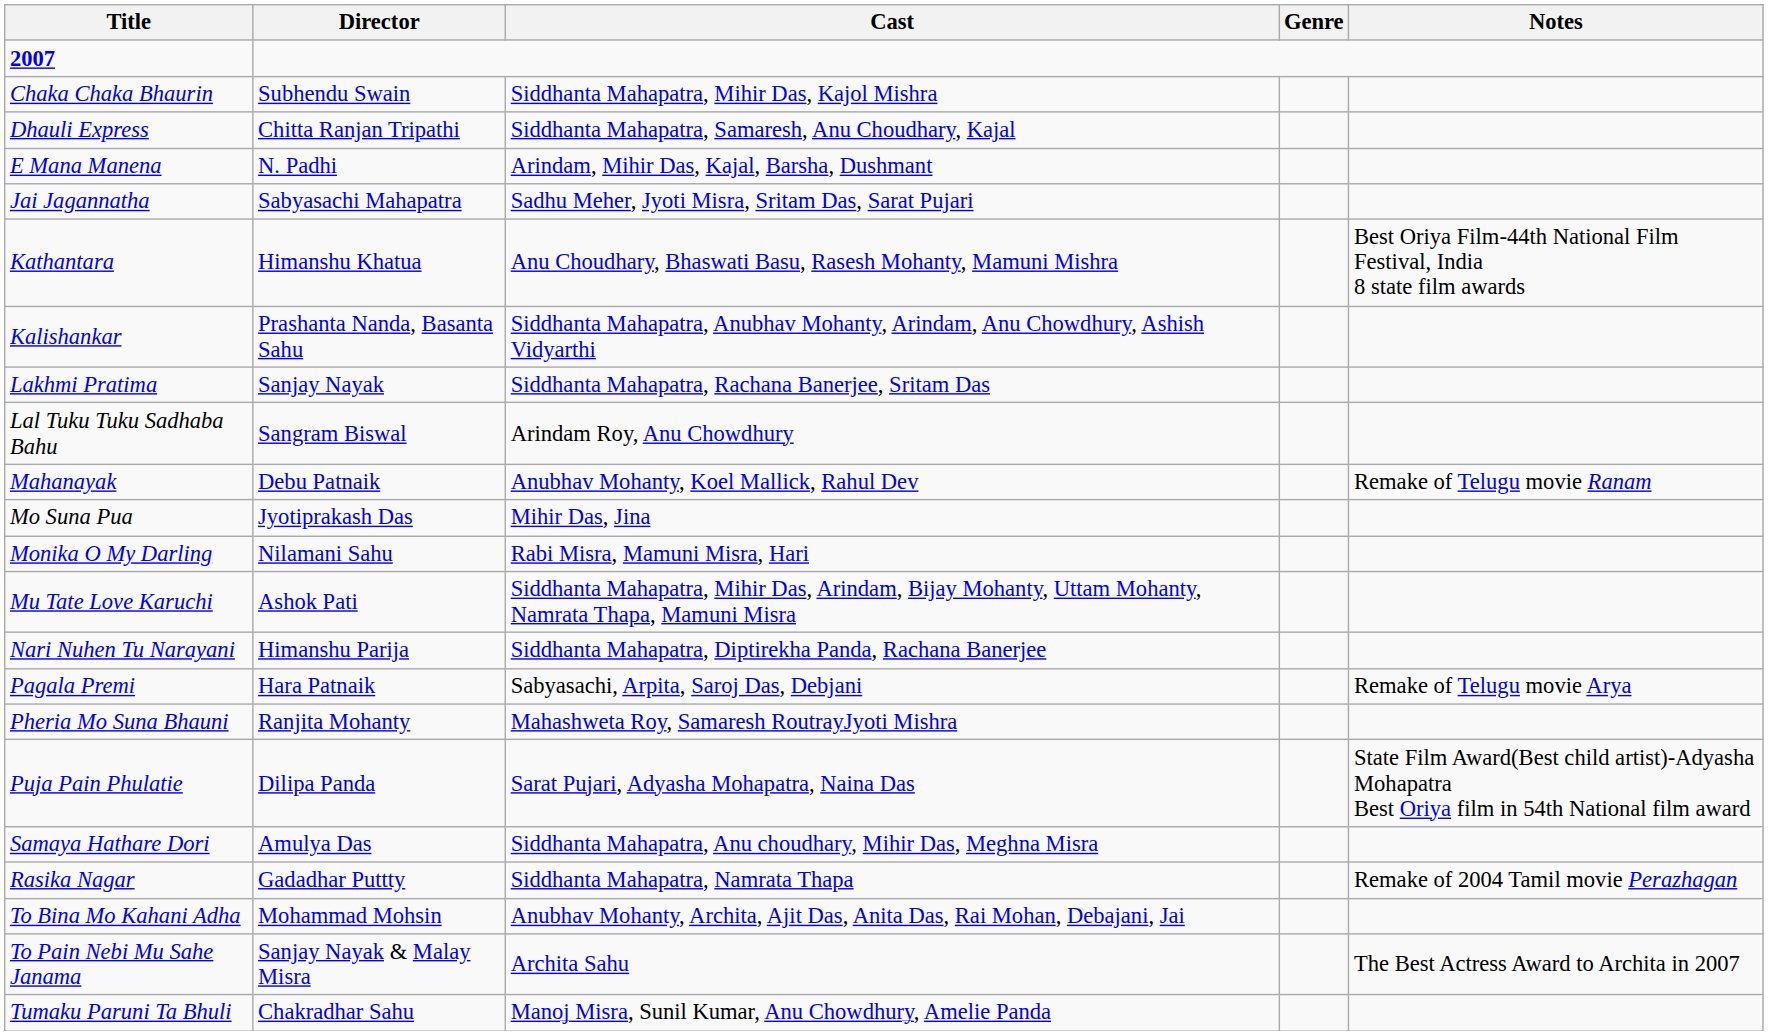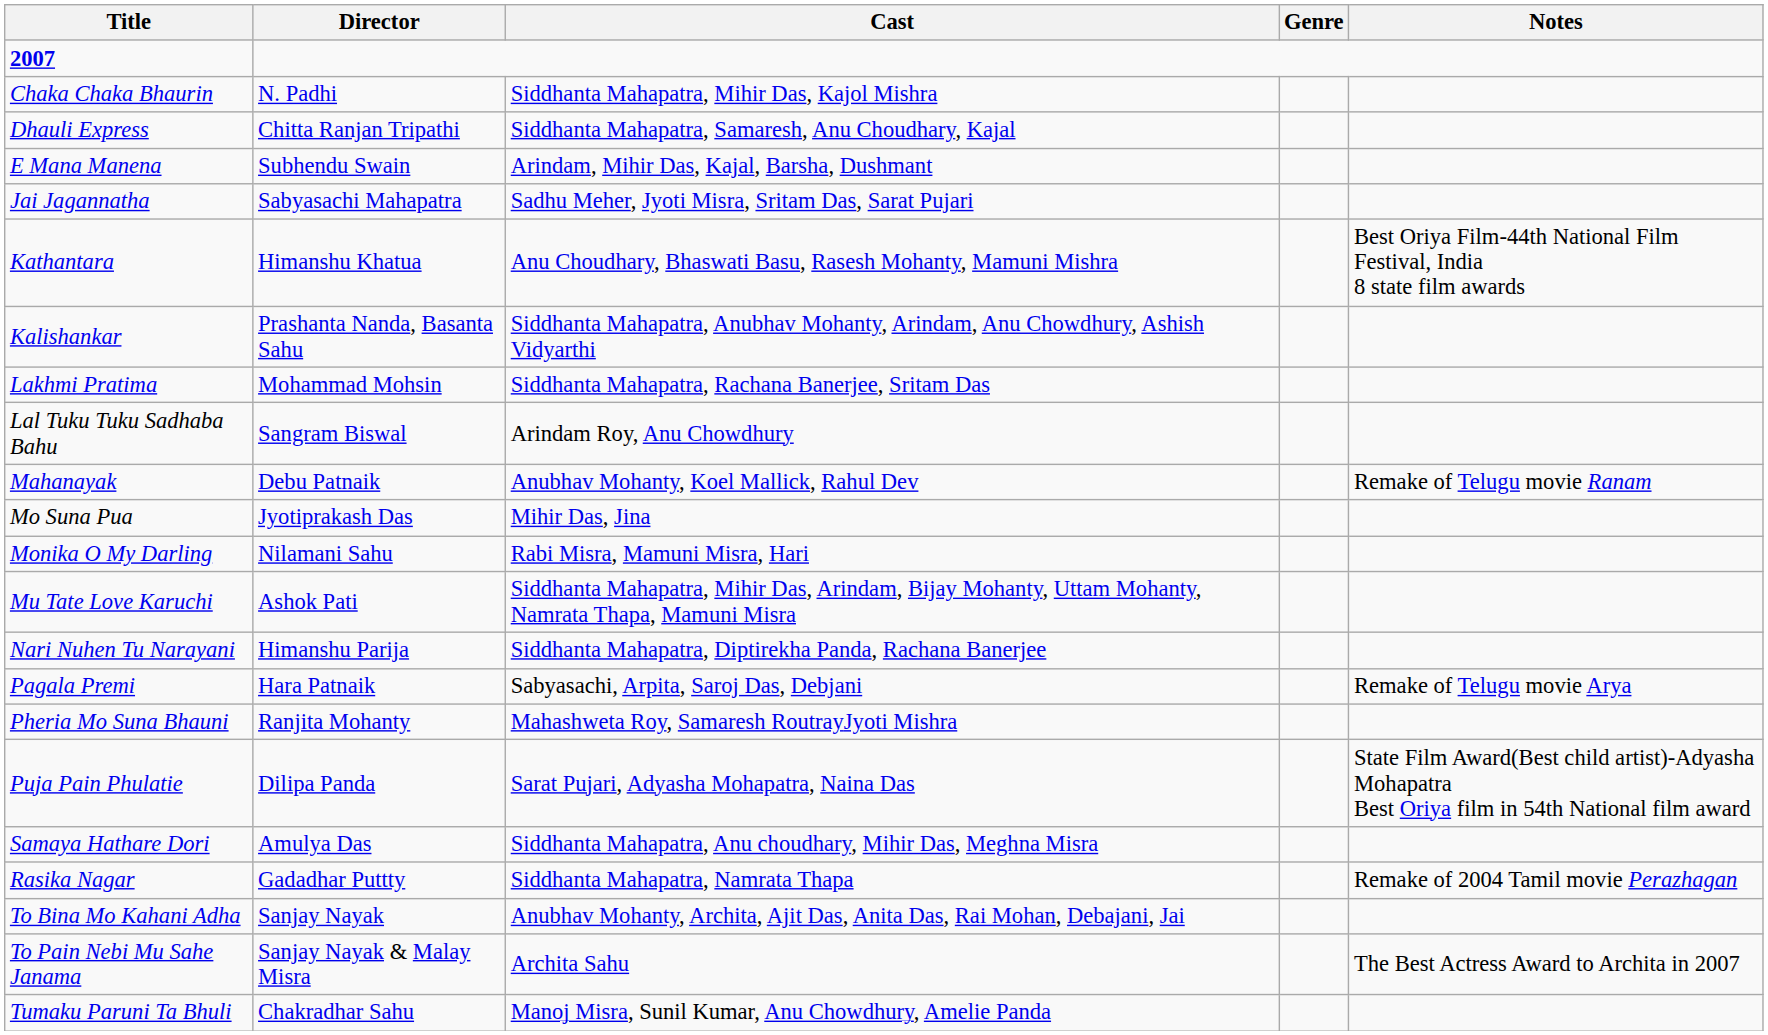 <table class="wikitable sortable">
 <tr>
 <th>Title</th>
 <th>Director</th>
 <th>Cast</th>
 <th>Genre</th>
 <th>Notes</th>
 </tr>
 <tr>
 <td><strong><a href='#'>2007</a></strong></td>
 </tr>
 <tr>
 <td><em><a href='#'>Chaka Chaka Bhaurin</a></em></td>
-<td><a href='#'>Subhendu Swain</a></td>
+<td><a href='#'>N. Padhi</a></td>
 <td><a href='#'>Siddhanta Mahapatra</a>, <a href='#'>Mihir Das</a>, <a href='#'>Kajol Mishra</a></td>
 <td></td>
 <td></td>
 </tr>
 <tr>
 <td><em><a href='#'>Dhauli Express</a></em> </td>
 <td><a href='#'>Chitta Ranjan Tripathi</a></td>
 <td><a href='#'>Siddhanta Mahapatra</a>, <a href='#'>Samaresh</a>, <a href='#'>Anu Choudhary</a>, <a href='#'>Kajal</a></td>
 <td></td>
 <td></td>
 </tr>
 <tr>
 <td><em><a href='#'>E Mana Manena</a></em></td>
-<td><a href='#'>N. Padhi</a></td>
+<td><a href='#'>Subhendu Swain</a></td>
 <td><a href='#'>Arindam</a>, <a href='#'>Mihir Das</a>, <a href='#'>Kajal</a>, <a href='#'>Barsha</a>, <a href='#'>Dushmant</a></td>
 <td></td>
 <td></td>
 </tr>
 <tr>
 <td><em><a href='#'>Jai Jagannatha</a></em></td>
 <td><a href='#'>Sabyasachi Mahapatra</a></td>
 <td><a href='#'>Sadhu Meher</a>, <a href='#'>Jyoti Misra</a>, <a href='#'>Sritam Das</a>, <a href='#'>Sarat Pujari</a></td>
 <td></td>
 <td></td>
 </tr>
 <tr>
 <td><em><a href='#'>Kathantara</a></em></td>
 <td><a href='#'>Himanshu Khatua</a></td>
 <td><a href='#'>Anu Choudhary</a>, <a href='#'>Bhaswati Basu</a>, <a href='#'>Rasesh Mohanty</a>, <a href='#'>Mamuni Mishra</a></td>
 <td></td>
 <td>Best Oriya Film-44th National Film Festival, India <br>8 state film awards</td>
 </tr>
 <tr>
 <td><em><a href='#'>Kalishankar</a></em></td>
 <td><a href='#'>Prashanta Nanda</a>, <a href='#'>Basanta Sahu</a></td>
 <td><a href='#'>Siddhanta Mahapatra</a>, <a href='#'>Anubhav Mohanty</a>, <a href='#'>Arindam</a>, <a href='#'>Anu Chowdhury</a>, <a href='#'>Ashish Vidyarthi</a></td>
 <td></td>
 <td></td>
 </tr>
 <tr>
 <td><em><a href='#'>Lakhmi Pratima</a></em></td>
-<td><a href='#'>Sanjay Nayak</a></td>
+<td><a href='#'>Mohammad Mohsin</a></td>
 <td><a href='#'>Siddhanta Mahapatra</a>, <a href='#'>Rachana Banerjee</a>, <a href='#'>Sritam Das</a></td>
 <td></td>
 <td></td>
 </tr>
 <tr>
 <td><em>Lal Tuku Tuku Sadhaba Bahu</em></td>
 <td><a href='#'>Sangram Biswal</a></td>
 <td>Arindam Roy, <a href='#'>Anu Chowdhury</a></td>
 <td></td>
 <td></td>
 </tr>
 <tr>
 <td><em><a href='#'>Mahanayak</a></em></td>
 <td><a href='#'>Debu Patnaik</a></td>
 <td><a href='#'>Anubhav Mohanty</a>, <a href='#'>Koel Mallick</a>, <a href='#'>Rahul Dev</a></td>
 <td></td>
 <td>Remake of <a href='#'>Telugu</a> movie <em><a href='#'>Ranam</a></em></td>
 </tr>
 <tr>
 <td><em>Mo Suna Pua</em></td>
 <td><a href='#'>Jyotiprakash Das</a></td>
 <td><a href='#'>Mihir Das</a>, <a href='#'>Jina</a></td>
 <td></td>
 <td></td>
 </tr>
 <tr>
 <td><em><a href='#'>Monika O My Darling</a></em></td>
 <td><a href='#'>Nilamani Sahu</a></td>
 <td><a href='#'>Rabi Misra</a>, <a href='#'>Mamuni Misra</a>, <a href='#'>Hari</a></td>
 <td></td>
 <td></td>
 </tr>
 <tr>
 <td><em><a href='#'>Mu Tate Love Karuchi</a></em></td>
 <td><a href='#'>Ashok Pati</a></td>
 <td><a href='#'>Siddhanta Mahapatra</a>, <a href='#'>Mihir Das</a>, <a href='#'>Arindam</a>, <a href='#'>Bijay Mohanty</a>, <a href='#'>Uttam Mohanty</a>, <a href='#'>Namrata Thapa</a>, <a href='#'>Mamuni Misra</a></td>
 <td></td>
 <td></td>
 </tr>
 <tr>
 <td><em><a href='#'>Nari Nuhen Tu Narayani</a></em></td>
 <td><a href='#'>Himanshu Parija</a></td>
 <td><a href='#'>Siddhanta Mahapatra</a>, <a href='#'>Diptirekha Panda</a>, <a href='#'>Rachana Banerjee</a></td>
 <td></td>
 <td></td>
 </tr>
 <tr>
 <td><em><a href='#'>Pagala Premi</a></em></td>
 <td><a href='#'>Hara Patnaik</a></td>
 <td>Sabyasachi, <a href='#'>Arpita</a>, <a href='#'>Saroj Das</a>, <a href='#'>Debjani</a></td>
 <td></td>
 <td>Remake of <a href='#'>Telugu</a> movie <a href='#'>Arya</a></td>
 </tr>
 <tr>
 <td><em><a href='#'>Pheria Mo Suna Bhauni</a></em></td>
 <td><a href='#'>Ranjita Mohanty</a></td>
 <td><a href='#'>Mahashweta Roy</a>, <a href='#'>Samaresh Routray</a><a href='#'>Jyoti Mishra</a></td>
 <td></td>
 <td></td>
 </tr>
 <tr>
 <td><em><a href='#'>Puja Pain Phulatie</a></em></td>
 <td><a href='#'>Dilipa Panda</a></td>
 <td><a href='#'>Sarat Pujari</a>, <a href='#'>Adyasha Mohapatra</a>, <a href='#'>Naina Das</a></td>
 <td></td>
 <td>State Film Award(Best child artist)-Adyasha Mohapatra<br>Best <a href='#'>Oriya</a> film in 54th National film award</td>
 </tr>
 <tr>
 <td><em><a href='#'>Samaya Hathare Dori</a></em></td>
 <td><a href='#'>Amulya Das</a></td>
 <td><a href='#'>Siddhanta Mahapatra</a>, <a href='#'>Anu choudhary</a>, <a href='#'>Mihir Das</a>, <a href='#'>Meghna Misra</a></td>
 <td></td>
 <td></td>
 </tr>
 <tr>
 <td><em><a href='#'>Rasika Nagar</a></em></td>
 <td><a href='#'>Gadadhar Puttty</a></td>
 <td><a href='#'>Siddhanta Mahapatra</a>, <a href='#'>Namrata Thapa</a></td>
 <td></td>
 <td>Remake of 2004 Tamil movie <em><a href='#'>Perazhagan</a></em></td>
 </tr>
 <tr>
 <td><em><a href='#'>To Bina Mo Kahani Adha</a></em></td>
-<td><a href='#'>Mohammad Mohsin</a></td>
+<td><a href='#'>Sanjay Nayak</a></td>
 <td><a href='#'>Anubhav Mohanty</a>, <a href='#'>Archita</a>, <a href='#'>Ajit Das</a>, <a href='#'>Anita Das</a>, <a href='#'>Rai Mohan</a>, <a href='#'>Debajani</a>, <a href='#'>Jai</a></td>
 <td></td>
 <td></td>
 </tr>
 <tr>
 <td><em><a href='#'>To Pain Nebi Mu Sahe Janama</a></em></td>
 <td><a href='#'>Sanjay Nayak</a> & <a href='#'>Malay Misra</a></td>
 <td><a href='#'>Archita Sahu</a></td>
 <td></td>
 <td>The Best Actress Award to Archita in 2007</td>
 </tr>
 <tr>
 <td><em><a href='#'>Tumaku Paruni Ta Bhuli</a></em></td>
 <td><a href='#'>Chakradhar Sahu</a></td>
 <td><a href='#'>Manoj Misra</a>, Sunil Kumar, <a href='#'>Anu Chowdhury</a>, <a href='#'>Amelie Panda</a></td>
 <td></td>
 <td></td>
 </tr>
 </table>
